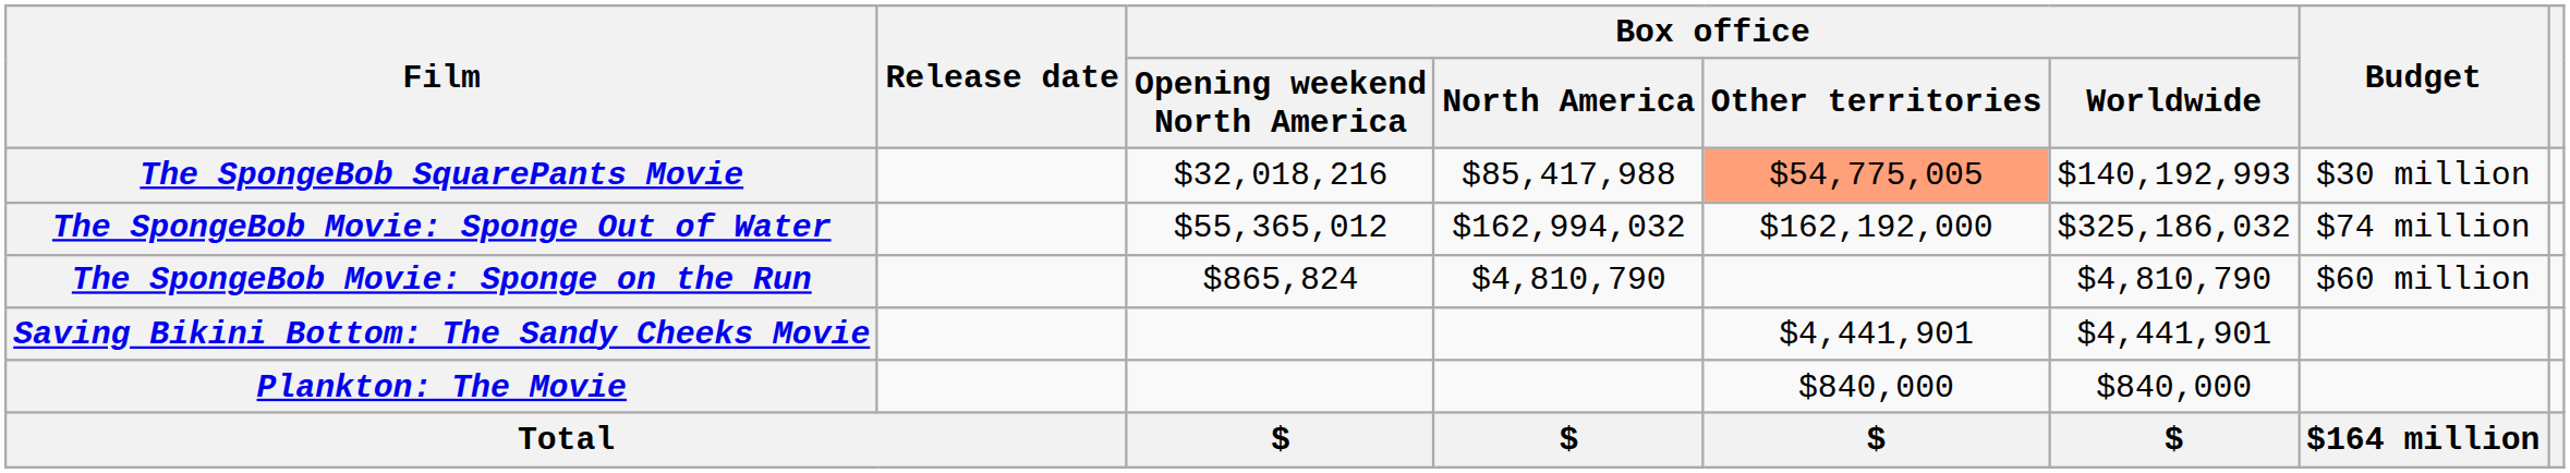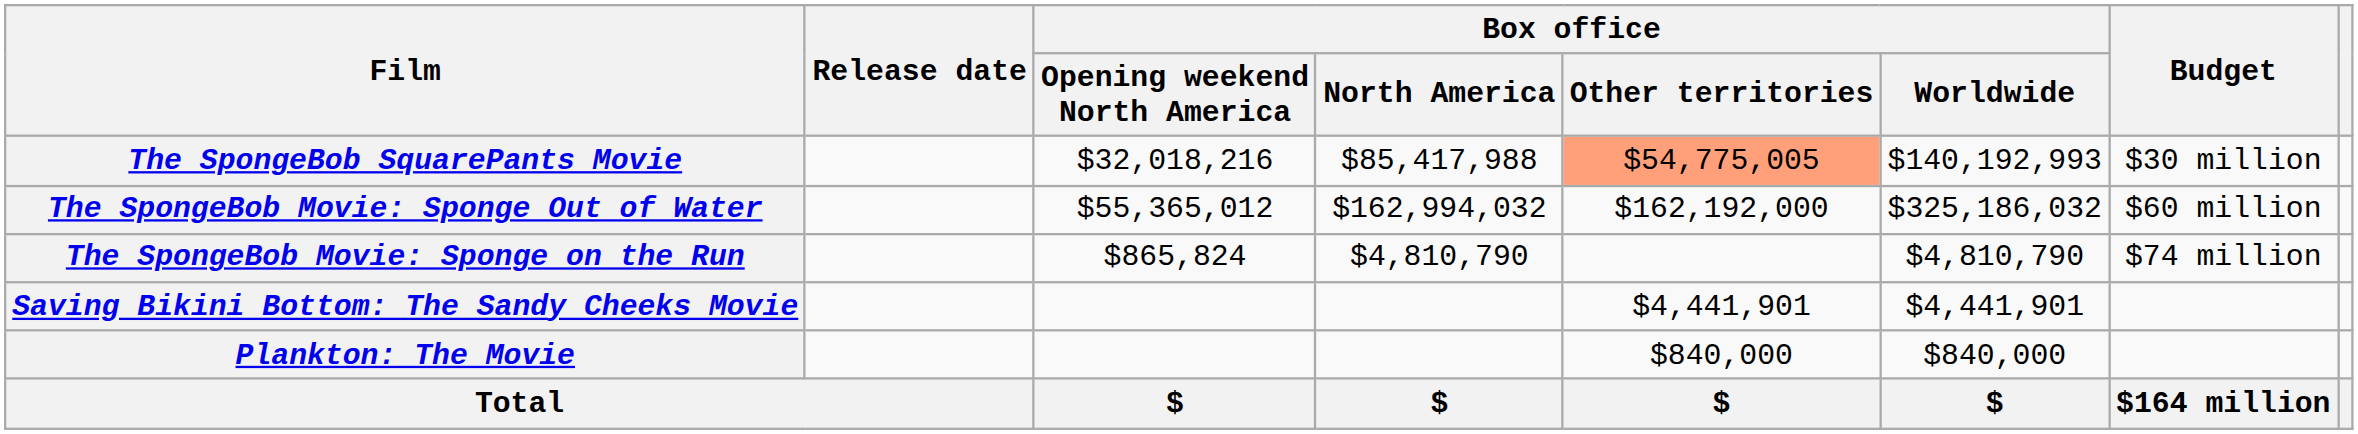 <table class="wikitable plainrowheaders sortable"  style="text-align:center;">
 <tr>
 <th rowspan="2">Film</th>
 <th rowspan="2">Release date</th>
 <th colspan="4">Box office</th>
 <th rowspan="2">Budget</th>
 <th rowspan="2"></th>
 </tr>
 <tr>
 <th>Opening weekend<br>North America</th>
 <th>North America</th>
 <th>Other territories</th>
 <th>Worldwide</th>
 </tr>
 <tr>
 <th scope="row"><em><a href='#'>The SpongeBob SquarePants Movie</a></em></th>
 <td></td>
 <td>$32,018,216</td>
 <td>$85,417,988</td>
 <td style="background: lightsalmon;">$54,775,005</td>
 <td>$140,192,993</td>
 <td>$30 million</td>
 <td></td>
 </tr>
 <tr>
 <th scope="row"><em><a href='#'>The SpongeBob Movie: Sponge Out of Water</a></em></th>
 <td></td>
 <td>$55,365,012</td>
 <td>$162,994,032</td>
 <td>$162,192,000</td>
 <td>$325,186,032</td>
-<td>$74 million</td>
+<td>$60 million</td>
 <td></td>
 </tr>
 <tr>
 <th scope="row"><em><a href='#'>The SpongeBob Movie: Sponge on the Run</a></em></th>
 <td></td>
 <td>$865,824</td>
 <td>$4,810,790</td>
 <td></td>
 <td>$4,810,790</td>
-<td>$60 million</td>
+<td>$74 million</td>
 <td></td>
 </tr>
 <tr>
 <th scope="row"><em><a href='#'>Saving Bikini Bottom: The Sandy Cheeks Movie</a></em></th>
 <td></td>
 <td></td>
 <td></td>
 <td>$4,441,901</td>
 <td>$4,441,901</td>
 <td></td>
 <td></td>
 </tr>
 <tr>
 <th scope="row"><em><a href='#'>Plankton: The Movie</a></em></th>
 <td></td>
 <td></td>
 <td></td>
 <td>$840,000</td>
 <td>$840,000</td>
 <td></td>
 <td></td>
 </tr>
 <tr>
 <th colspan="2">Total</th>
 <th>$</th>
 <th>$</th>
 <th>$</th>
 <th>$</th>
 <th>$164 million</th>
 <th></th>
 </tr>
 </table>
